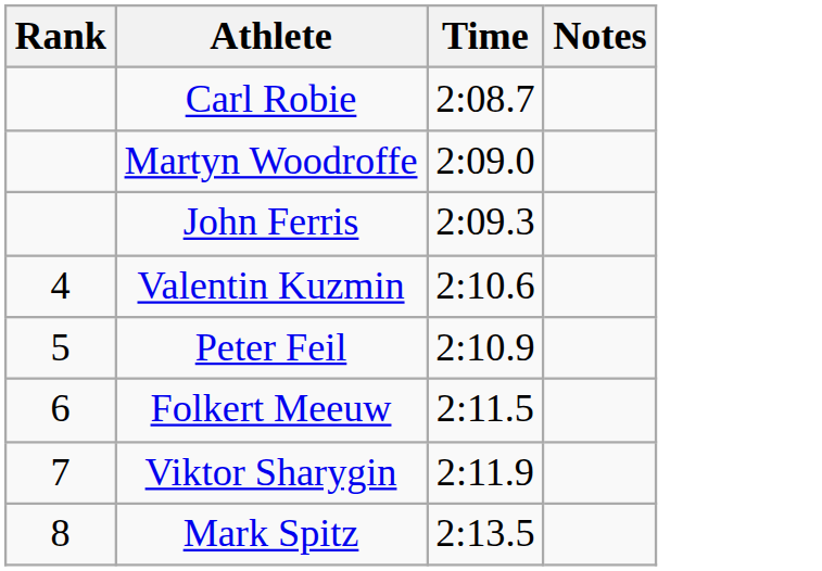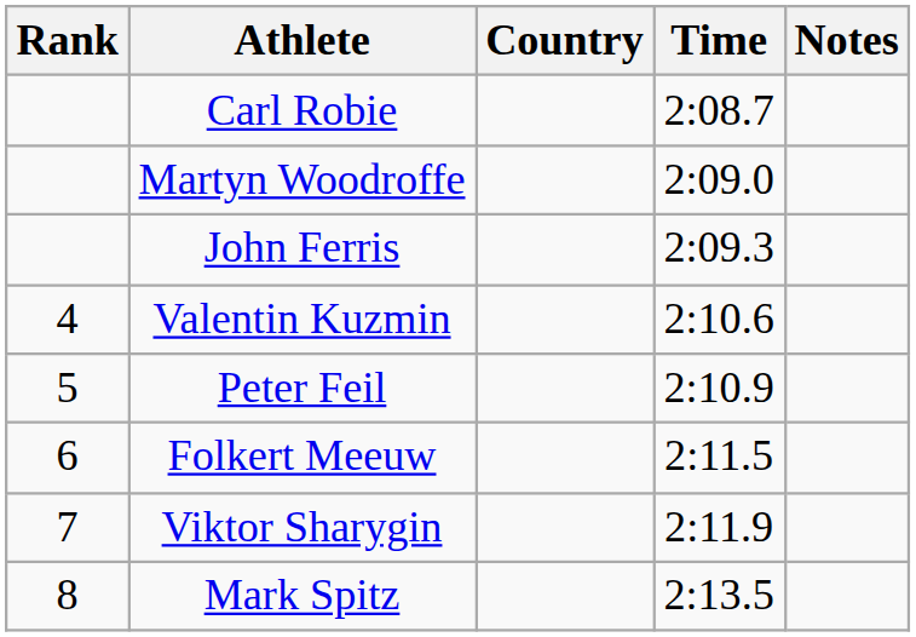 <table class="wikitable sortable" style="text-align:center">
 <tr>
 <th>Rank</th>
 <th>Athlete</th>
+<th>Country</th>
 <th>Time</th>
 <th>Notes</th>
 </tr>
 <tr>
 <td></td>
 <td><a href='#'>Carl Robie</a></td>
+<td align=left></td>
 <td>2:08.7</td>
 <td><strong> </strong></td>
 </tr>
 <tr>
 <td></td>
 <td><a href='#'>Martyn Woodroffe</a></td>
+<td align=left></td>
 <td>2:09.0</td>
 <td><strong>  </strong></td>
 </tr>
 <tr>
 <td></td>
 <td><a href='#'>John Ferris</a></td>
+<td align=left></td>
 <td>2:09.3</td>
 <td><strong> </strong></td>
 </tr>
 <tr>
 <td>4</td>
 <td><a href='#'>Valentin Kuzmin</a></td>
+<td align=left></td>
 <td>2:10.6</td>
 <td><strong> </strong></td>
 </tr>
 <tr>
 <td>5</td>
 <td><a href='#'>Peter Feil</a></td>
+<td align=left></td>
 <td>2:10.9</td>
 <td><strong> </strong></td>
 </tr>
 <tr>
 <td>6</td>
 <td><a href='#'>Folkert Meeuw</a></td>
+<td align=left></td>
 <td>2:11.5</td>
 <td><strong> </strong></td>
 </tr>
 <tr>
 <td>7</td>
 <td><a href='#'>Viktor Sharygin</a></td>
+<td align=left></td>
 <td>2:11.9</td>
 <td><strong> </strong></td>
 </tr>
 <tr>
 <td>8</td>
 <td><a href='#'>Mark Spitz</a></td>
+<td align=left></td>
 <td>2:13.5</td>
 <td><strong> </strong></td>
 </tr>
 </table>
